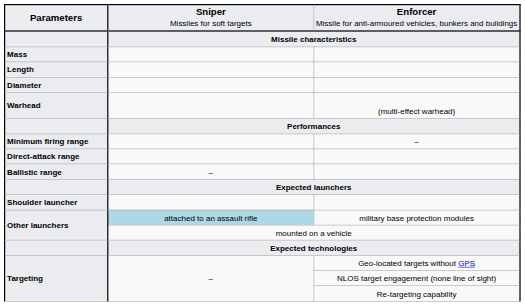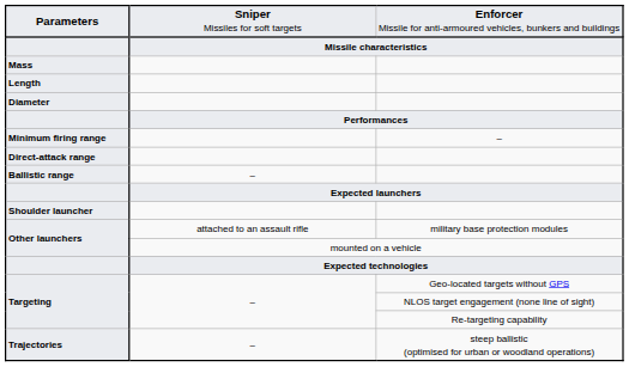 <table class="wikitable">
 <tr>
 <td style="background:#EAECF0;border-left:solid 2px black;border-top:solid 2px black;border-bottom:solid 2px black;width:20%;text-align:center"><strong>Parameters</strong></td>
 <td style="background:#EAECF0; border-left:solid 2px black;border-top:solid 2px black;border-bottom:solid 2px black;width:40%;text-align:center"><strong>Sniper</strong><br><small>Missiles for soft targets</small><br></td>
 <td style="background:#EAECF0; border-right:solid 2px black;border-top:solid 2px black;border-bottom:solid 2px black;width:40%;text-align:center"><strong>Enforcer</strong><br><small>Missile for anti-armoured vehicles, bunkers and buildings</small><br></td>
 </tr>
 <tr>
 <td style="background:#EAECF0;border-left:solid 2px black;border-right:solid 2px black"></td>
 <td colspan="2" style="background:#EAECF0;border-right:solid 2px black;text-align:center"><strong><small>Missile characteristics</small></strong></td>
 </tr>
 <tr>
 <td style="background:#EAECF0;border-left:solid 2px black;border-right:solid 2px black"><strong><small>Mass</small></strong></td>
 <td style="text-align:center"><small></small></td>
 <td style="border-right:solid 2px black;text-align:center"><small></small></td>
 </tr>
 <tr>
 <td style="background:#EAECF0;border-left:solid 2px black;border-right:solid 2px black"><strong><small>Length</small></strong></td>
 <td style="text-align:center"><small></small></td>
 <td style="border-right:solid 2px black;text-align:center"><small></small></td>
 </tr>
 <tr>
 <td style="background:#EAECF0;border-left:solid 2px black;border-right:solid 2px black"><strong><small>Diameter</small></strong></td>
 <td style="text-align:center"><small></small></td>
 <td style="border-right:solid 2px black;text-align:center"><small></small></td>
-</tr>
-<tr>
-<td style="background:#EAECF0;border-left:solid 2px black;border-right:solid 2px black"><strong><small>Warhead</small></strong></td>
-<td style="text-align:center"><small></small></td>
-<td style="border-right:solid 2px black;text-align:center"><small></small><br><small>(multi-effect warhead)</small></td>
 </tr>
 <tr>
 <td style="background:#EAECF0;border-left:solid 2px black;border-right:solid 2px black"></td>
 <td colspan="2" style="background:#EAECF0;border-right:solid 2px black;text-align:center"><strong><small>Performances</small></strong></td>
 </tr>
 <tr>
 <td style="background:#EAECF0;border-left:solid 2px black;border-right:solid 2px black"><strong><small>Minimum firing range</small></strong></td>
 <td style="text-align:center"><small></small></td>
 <td style="border-right:solid 2px black;text-align:center"><small>–</small></td>
 </tr>
 <tr>
 <td style="background:#EAECF0;border-left:solid 2px black;border-right:solid 2px black"><strong><small>Direct-attack range</small></strong></td>
 <td style="text-align:center"><small></small></td>
 <td style="border-right:solid 2px black;text-align:center"><small></small></td>
 </tr>
 <tr>
 <td style="background:#EAECF0;border-left:solid 2px black;border-right:solid 2px black"><strong><small>Ballistic range</small></strong></td>
 <td style="text-align:center"><small>–</small></td>
 <td style="border-right:solid 2px black;text-align:center"><small></small></td>
 </tr>
 <tr>
 <td style="background:#EAECF0;border-left:solid 2px black;border-right:solid 2px black"></td>
 <td colspan="2" style="background:#EAECF0;border-right:solid 2px black;text-align:center"><strong><small>Expected launchers</small></strong></td>
 </tr>
 <tr>
 <td style="background:#EAECF0;border-left:solid 2px black;border-right:solid 2px black"><strong><small>Shoulder launcher</small></strong></td>
 <td style="text-align:center"><small></small></td>
 <td style="border-right:solid 2px black;text-align:center"><small></small></td>
 </tr>
 <tr>
 <td rowspan="2" style="background:#EAECF0;border-left:solid 2px black;border-right:solid 2px black"><strong><small>Other launchers</small></strong></td>
-<td style="background: lightblue; text-align:center"><small>attached to an assault rifle</small></td>
+<td style="text-align:center"><small>attached to an assault rifle</small></td>
 <td style="border-right:solid 2px black;text-align:center"><small>military base protection modules</small></td>
 </tr>
 <tr>
 <td colspan="2" style="border-right:solid 2px black;text-align:center"><small>mounted on a vehicle</small></td>
 </tr>
 <tr>
 <td style="background:#EAECF0;border-left:solid 2px black;border-right:solid 2px black"></td>
 <td colspan="2" style="background:#EAECF0;border-right:solid 2px black;text-align:center"><strong><small>Expected technologies</small></strong></td>
 </tr>
 <tr>
 <td rowspan="3" style="background:#EAECF0;border-left:solid 2px black;border-right:solid 2px black"><strong><small>Targeting</small></strong></td>
 <td rowspan="3" style="text-align:center"><small>–</small></td>
 <td style="border-right:solid 2px black;text-align:center"><small>Geo-located targets without <a href='#'>GPS</a></small></td>
 </tr>
 <tr>
 <td style="border-right:solid 2px black;text-align:center"><small>NLOS target engagement (none line of sight)</small></td>
 </tr>
 <tr>
 <td style="border-right:solid 2px black;text-align:center"><small>Re-targeting capability</small></td>
 </tr>
+<tr>
+<td style="background:#EAECF0;border-left:solid 2px black;border-bottom:solid 2px black"><strong><small>Trajectories</small></strong></td>
+<td style="border-left:solid 2px black;border-bottom:solid 2px black;text-align:center"><small>–</small></td>
+<td style="border-bottom:solid 2px black;border-right:solid 2px black;text-align:center"><small>steep ballistic</small><br><small>(optimised for urban or woodland operations)</small></td>
+</tr>
 </table>
